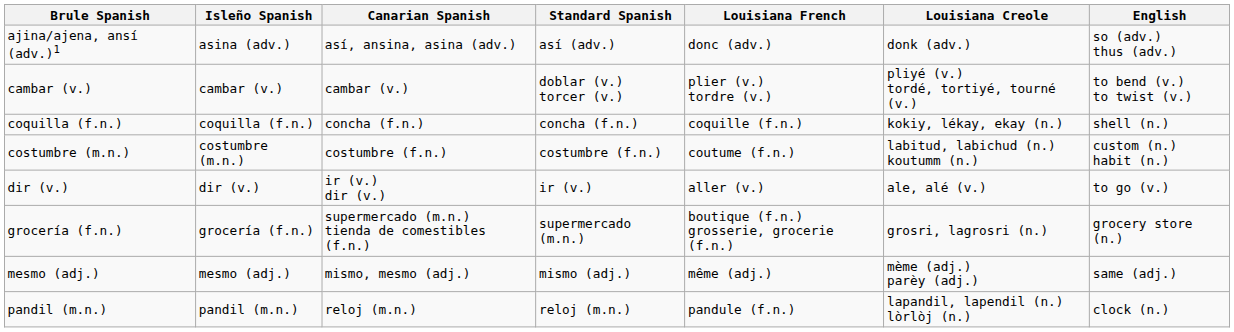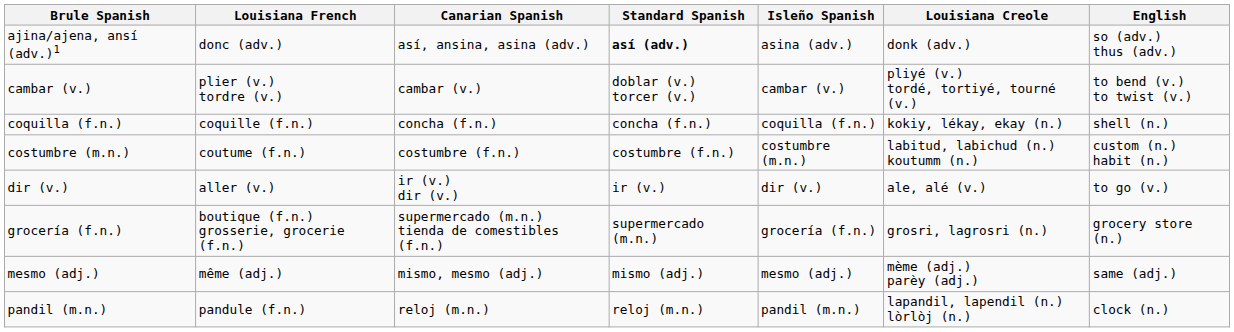 <table class="wikitable sortable">
 <tr>
 <th scope="col">Brule Spanish</th>
-<th scope="col">Isleño Spanish</th>
+<th scope="col">Louisiana French</th>
 <th scope="col">Canarian Spanish</th>
 <th scope="col">Standard Spanish</th>
-<th scope="col">Louisiana French</th>
+<th scope="col">Isleño Spanish</th>
 <th scope="col">Louisiana Creole</th>
 <th scope="col">English</th>
 </tr>
 <tr>
 <td>ajina/ajena, ansí (adv.)<sup>1</sup></td>
+<td>donc (adv.)</td>
+<td>así, ansina, asina (adv.)</td>
+<td><strong>así (adv.)</strong></td>
 <td>asina (adv.)</td>
-<td>así, ansina, asina (adv.)</td>
-<td>así (adv.)</td>
-<td>donc (adv.)</td>
 <td>donk (adv.)</td>
 <td>so (adv.)<br>thus (adv.)</td>
 </tr>
 <tr>
 <td>cambar (v.)</td>
-<td>cambar (v.)</td>
+<td>plier (v.)<br>tordre (v.)</td>
 <td>cambar (v.)</td>
 <td>doblar (v.)<br>torcer (v.)</td>
-<td>plier (v.)<br>tordre (v.)</td>
+<td>cambar (v.)</td>
 <td>pliyé (v.)<br>tordé, tortiyé, tourné (v.)</td>
 <td>to bend (v.)<br>to twist (v.)</td>
 </tr>
 <tr>
 <td>coquilla (f.n.)</td>
-<td>coquilla (f.n.)</td>
+<td>coquille (f.n.)</td>
 <td>concha (f.n.)</td>
 <td>concha (f.n.)</td>
-<td>coquille (f.n.)</td>
+<td>coquilla (f.n.)</td>
 <td>kokiy, lékay, ekay (n.)</td>
 <td>shell (n.)</td>
 </tr>
 <tr>
 <td>costumbre (m.n.)</td>
-<td>costumbre (m.n.)</td>
+<td>coutume (f.n.)</td>
 <td>costumbre (f.n.)</td>
 <td>costumbre (f.n.)</td>
-<td>coutume (f.n.)</td>
+<td>costumbre (m.n.)</td>
 <td>labitud, labichud (n.)<br>koutumm (n.)</td>
 <td>custom (n.)<br>habit (n.)</td>
 </tr>
 <tr>
 <td>dir (v.)</td>
-<td>dir (v.)</td>
+<td>aller  (v.)</td>
 <td>ir  (v.)<br>dir  (v.)</td>
 <td>ir  (v.)</td>
-<td>aller  (v.)</td>
+<td>dir (v.)</td>
 <td>ale, alé  (v.)</td>
 <td>to go  (v.)</td>
 </tr>
 <tr>
 <td>grocería (f.n.)</td>
-<td>grocería (f.n.)</td>
+<td>boutique (f.n.)<br>grosserie, grocerie (f.n.)</td>
 <td>supermercado (m.n.)<br>tienda de comestibles (f.n.)</td>
 <td>supermercado (m.n.)</td>
-<td>boutique (f.n.)<br>grosserie, grocerie (f.n.)</td>
+<td>grocería (f.n.)</td>
 <td>grosri, lagrosri (n.)</td>
 <td>grocery store (n.)</td>
 </tr>
 <tr>
 <td>mesmo  (adj.)</td>
-<td>mesmo (adj.)</td>
+<td>même (adj.)</td>
 <td>mismo, mesmo (adj.)</td>
 <td>mismo (adj.)</td>
-<td>même (adj.)</td>
+<td>mesmo (adj.)</td>
 <td>mème (adj.)<br>parèy (adj.)</td>
 <td>same (adj.)</td>
 </tr>
 <tr>
 <td>pandil (m.n.)</td>
-<td>pandil (m.n.)</td>
+<td>pandule (f.n.)</td>
 <td>reloj (m.n.)</td>
 <td>reloj (m.n.)</td>
-<td>pandule (f.n.)</td>
+<td>pandil (m.n.)</td>
 <td>lapandil, lapendil (n.)<br>lòrlòj (n.)</td>
 <td>clock (n.)</td>
 </tr>
 </table>
